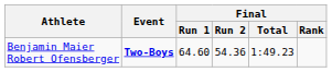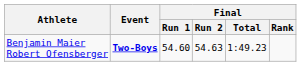 <table class="wikitable">
 <tr>
 <th rowspan="2">Athlete</th>
 <th rowspan="2">Event</th>
 <th colspan="4">Final</th>
 </tr>
 <tr>
 <th>Run 1</th>
 <th>Run 2</th>
 <th>Total</th>
 <th>Rank</th>
 </tr>
 <tr>
 <td><a href='#'>Benjamin Maier</a><br><a href='#'>Robert Ofensberger</a></td>
 <td><strong><a href='#'>Two-Boys</a></strong></td>
-<td align="center">64.60</td>
-<td align="center">54.36</td>
+<td align="center">54.60</td>
+<td align="center">54.63</td>
 <td align="center">1:49.23</td>
 <td align="center"></td>
 </tr>
 </table>
